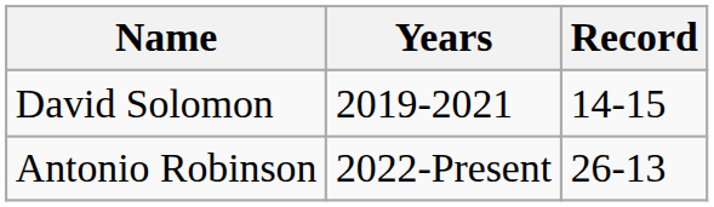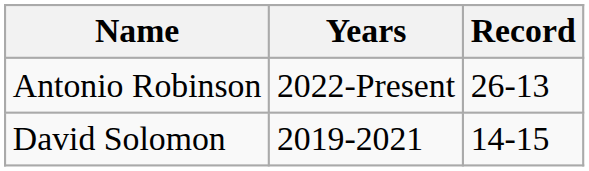 <table class="wikitable">
 <tr>
 <th>Name</th>
 <th>Years</th>
 <th>Record</th>
 </tr>
 <tr>
+<td>Antonio Robinson</td>
+<td>2022-Present</td>
+<td>26-13</td>
+</tr>
+<tr>
 <td>David Solomon</td>
 <td>2019-2021</td>
 <td>14-15</td>
 </tr>
-<tr>
-<td>Antonio Robinson</td>
-<td>2022-Present</td>
-<td>26-13</td>
-</tr>
 </table>
